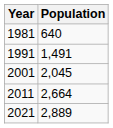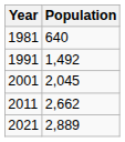 <table class="wikitable">
 <tr>
 <th>Year</th>
 <th>Population</th>
 </tr>
 <tr>
 <td>1981</td>
 <td>640</td>
 </tr>
 <tr>
 <td>1991</td>
-<td>1,491</td>
+<td>1,492</td>
 </tr>
 <tr>
 <td>2001</td>
 <td>2,045</td>
 </tr>
 <tr>
 <td>2011</td>
-<td>2,664</td>
+<td>2,662</td>
 </tr>
 <tr>
 <td>2021</td>
 <td>2,889</td>
 </tr>
 </table>
